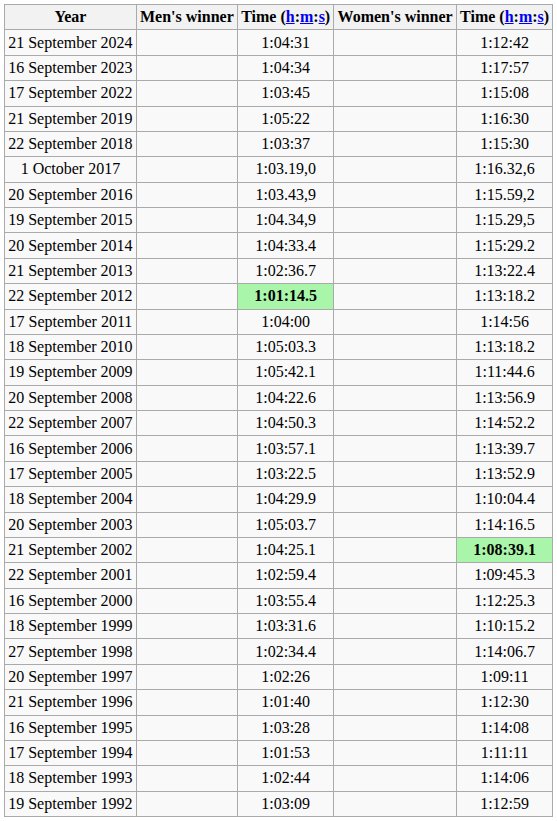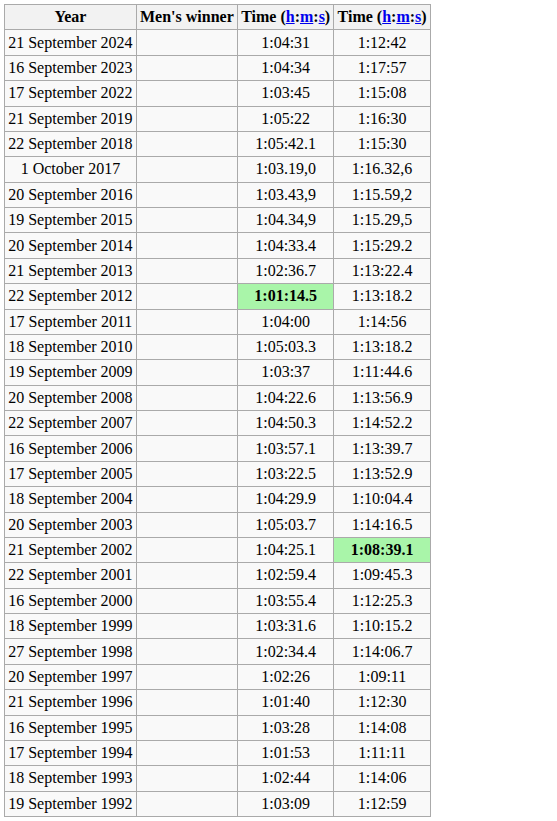 <table class="wikitable sortable" style="text-align:center">
 <tr>
 <th>Year</th>
 <th class=unsortable>Men's winner</th>
 <th>Time (<a href='#'>h</a>:<a href='#'>m</a>:<a href='#'>s</a>)</th>
-<th class=unsortable>Women's winner</th>
 <th>Time (<a href='#'>h</a>:<a href='#'>m</a>:<a href='#'>s</a>)</th>
 </tr>
 <tr>
 <td>21 September 2024</td>
 <td align=left></td>
 <td>1:04:31</td>
-<td align=left></td>
 <td>1:12:42</td>
 </tr>
 <tr>
 <td>16 September 2023</td>
 <td align=left></td>
 <td>1:04:34</td>
-<td align=left></td>
 <td>1:17:57</td>
 </tr>
 <tr>
 <td>17 September 2022</td>
 <td align=left></td>
 <td>1:03:45</td>
-<td align=left></td>
 <td>1:15:08</td>
 </tr>
 <tr>
 <td>21 September 2019</td>
 <td align=left></td>
 <td>1:05:22</td>
-<td align=left></td>
 <td>1:16:30</td>
 </tr>
 <tr>
 <td>22 September 2018</td>
 <td align=left></td>
-<td>1:03:37</td>
-<td align=left></td>
+<td>1:05:42.1</td>
 <td>1:15:30</td>
 </tr>
 <tr>
 <td>1 October 2017</td>
 <td align=left></td>
 <td>1:03.19,0</td>
-<td align=left></td>
 <td>1:16.32,6</td>
 </tr>
 <tr>
 <td>20 September 2016</td>
 <td align=left></td>
 <td>1:03.43,9</td>
-<td align=left></td>
 <td>1:15.59,2</td>
 </tr>
 <tr>
 <td>19 September 2015</td>
 <td align=left></td>
 <td>1:04.34,9</td>
-<td align=left></td>
 <td>1:15.29,5</td>
 </tr>
 <tr>
 <td>20 September 2014</td>
 <td align=left></td>
 <td>1:04:33.4</td>
-<td align=left></td>
 <td>1:15:29.2</td>
 </tr>
 <tr>
 <td>21 September 2013</td>
 <td align=left></td>
 <td>1:02:36.7</td>
-<td align=left></td>
 <td>1:13:22.4</td>
 </tr>
 <tr>
 <td>22 September 2012</td>
 <td align=left></td>
 <td bgcolor=#A9F5A9><strong>1:01:14.5</strong></td>
-<td align=left></td>
 <td>1:13:18.2</td>
 </tr>
 <tr>
 <td>17 September 2011</td>
 <td align=left></td>
 <td>1:04:00</td>
-<td align=left></td>
 <td>1:14:56</td>
 </tr>
 <tr>
 <td>18 September 2010</td>
 <td align=left></td>
 <td>1:05:03.3</td>
-<td align=left></td>
 <td>1:13:18.2</td>
 </tr>
 <tr>
 <td>19 September 2009</td>
 <td align=left></td>
-<td>1:05:42.1</td>
-<td align=left></td>
+<td>1:03:37</td>
 <td>1:11:44.6</td>
 </tr>
 <tr>
 <td>20 September 2008</td>
 <td align=left></td>
 <td>1:04:22.6</td>
-<td align=left></td>
 <td>1:13:56.9</td>
 </tr>
 <tr>
 <td>22 September 2007</td>
 <td align=left></td>
 <td>1:04:50.3</td>
-<td align=left></td>
 <td>1:14:52.2</td>
 </tr>
 <tr>
 <td>16 September 2006</td>
 <td align=left></td>
 <td>1:03:57.1</td>
-<td align=left></td>
 <td>1:13:39.7</td>
 </tr>
 <tr>
 <td>17 September 2005</td>
 <td align=left></td>
 <td>1:03:22.5</td>
-<td align=left></td>
 <td>1:13:52.9</td>
 </tr>
 <tr>
 <td>18 September 2004</td>
 <td align=left></td>
 <td>1:04:29.9</td>
-<td align=left></td>
 <td>1:10:04.4</td>
 </tr>
 <tr>
 <td>20 September 2003</td>
 <td align=left></td>
 <td>1:05:03.7</td>
-<td align=left></td>
 <td>1:14:16.5</td>
 </tr>
 <tr>
 <td>21 September 2002</td>
 <td align=left></td>
 <td>1:04:25.1</td>
-<td align=left></td>
 <td bgcolor=#A9F5A9><strong>1:08:39.1</strong></td>
 </tr>
 <tr>
 <td>22 September 2001</td>
 <td align=left></td>
 <td>1:02:59.4</td>
-<td align=left></td>
 <td>1:09:45.3</td>
 </tr>
 <tr>
 <td>16 September 2000</td>
 <td align=left></td>
 <td>1:03:55.4</td>
-<td align=left></td>
 <td>1:12:25.3</td>
 </tr>
 <tr>
 <td>18 September 1999</td>
 <td align=left></td>
 <td>1:03:31.6</td>
-<td align=left></td>
 <td>1:10:15.2</td>
 </tr>
 <tr>
 <td>27 September 1998</td>
 <td align=left></td>
 <td>1:02:34.4</td>
-<td align=left></td>
 <td>1:14:06.7</td>
 </tr>
 <tr>
 <td>20 September 1997</td>
 <td align=left></td>
 <td>1:02:26</td>
-<td align=left></td>
 <td>1:09:11</td>
 </tr>
 <tr>
 <td>21 September 1996</td>
 <td align=left></td>
 <td>1:01:40</td>
-<td align=left></td>
 <td>1:12:30</td>
 </tr>
 <tr>
 <td>16 September 1995</td>
 <td align=left></td>
 <td>1:03:28</td>
-<td align=left></td>
 <td>1:14:08</td>
 </tr>
 <tr>
 <td>17 September 1994</td>
 <td align=left></td>
 <td>1:01:53</td>
-<td align=left></td>
 <td>1:11:11</td>
 </tr>
 <tr>
 <td>18 September 1993</td>
 <td align=left></td>
 <td>1:02:44</td>
-<td align=left></td>
 <td>1:14:06</td>
 </tr>
 <tr>
 <td>19 September 1992</td>
 <td align=left></td>
 <td>1:03:09</td>
-<td align=left></td>
 <td>1:12:59</td>
 </tr>
 </table>
